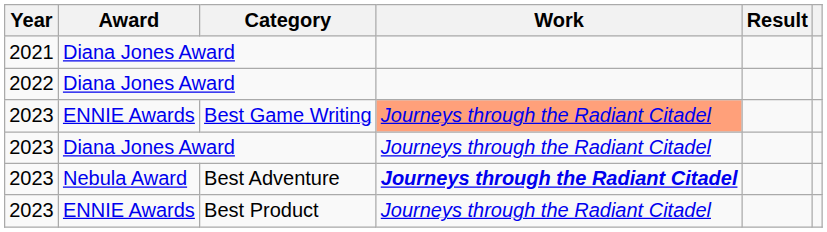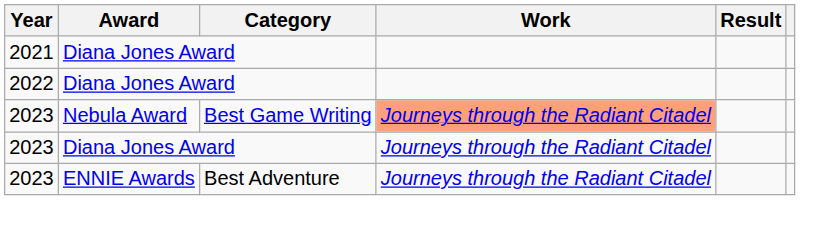 <table class="wikitable sortable">
 <tr>
 <th>Year</th>
 <th>Award</th>
 <th>Category</th>
 <th>Work</th>
 <th>Result</th>
 <th class="unsortable"></th>
 </tr>
 <tr>
 <td>2021</td>
 <td colspan="2"><a href='#'>Diana Jones Award</a></td>
 <td></td>
 <td></td>
 <td></td>
 </tr>
 <tr>
 <td>2022</td>
 <td colspan="2"><a href='#'>Diana Jones Award</a></td>
 <td></td>
 <td></td>
 <td></td>
 </tr>
 <tr>
 <td>2023</td>
-<td><a href='#'>ENNIE Awards</a></td>
+<td><a href='#'>Nebula Award</a></td>
 <td><a href='#'>Best Game Writing</a></td>
 <td style="background: lightsalmon;"><em><a href='#'>Journeys through the Radiant Citadel</a></em></td>
 <td></td>
 <td></td>
 </tr>
 <tr>
 <td>2023</td>
 <td colspan="2"><a href='#'>Diana Jones Award</a></td>
 <td><em><a href='#'>Journeys through the Radiant Citadel</a></em></td>
 <td></td>
 <td></td>
 </tr>
 <tr>
 <td>2023</td>
-<td><a href='#'>Nebula Award</a></td>
+<td><a href='#'>ENNIE Awards</a></td>
 <td ENNIE Award for Best Adventure>Best Adventure</td>
-<td><strong><em><a href='#'>Journeys through the Radiant Citadel</a></em></strong></td>
-<td></td>
-<td></td>
-</tr>
-<tr>
-<td>2023</td>
-<td><a href='#'>ENNIE Awards</a></td>
-<td ENNIE Award for Best Product>Best Product</td>
 <td><em><a href='#'>Journeys through the Radiant Citadel</a></em></td>
 <td></td>
 <td></td>
 </tr>
 </table>
